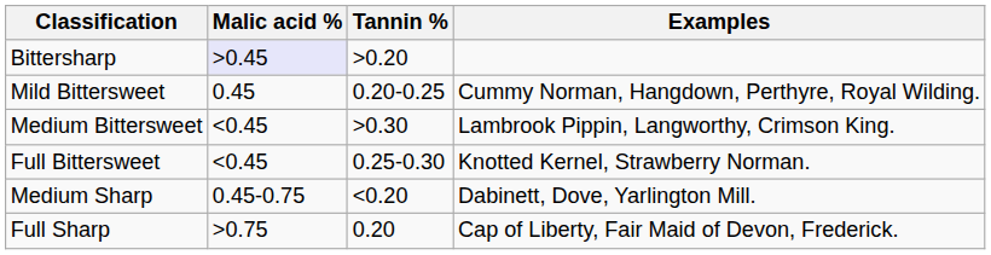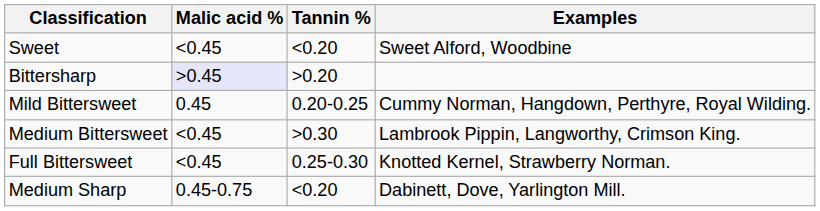 <table class="wikitable">
 <tr>
 <th>Classification</th>
 <th>Malic acid %</th>
 <th>Tannin %</th>
 <th>Examples</th>
+</tr>
+<tr>
+<td>Sweet</td>
+<td><0.45</td>
+<td><0.20</td>
+<td>Sweet Alford, Woodbine</td>
 </tr>
 <tr>
 <td>Bittersharp</td>
 <td style="background: lavender;">>0.45</td>
 <td>>0.20</td>
 <td></td>
 </tr>
 <tr>
 <td>Mild Bittersweet</td>
 <td>0.45</td>
 <td>0.20-0.25</td>
 <td>Cummy Norman, Hangdown, Perthyre, Royal Wilding.</td>
 </tr>
 <tr>
 <td>Medium Bittersweet</td>
 <td><0.45</td>
 <td>>0.30</td>
 <td>Lambrook Pippin, Langworthy, Crimson King.</td>
 </tr>
 <tr>
 <td>Full Bittersweet</td>
 <td><0.45</td>
 <td>0.25-0.30</td>
 <td>Knotted Kernel, Strawberry Norman.</td>
 </tr>
 <tr>
 <td>Medium Sharp</td>
 <td>0.45-0.75</td>
 <td><0.20</td>
 <td>Dabinett, Dove, Yarlington Mill.</td>
 </tr>
-<tr>
-<td>Full Sharp</td>
-<td>>0.75</td>
-<td>0.20</td>
-<td>Cap of Liberty, Fair Maid of Devon, Frederick.</td>
-</tr>
 </table>
